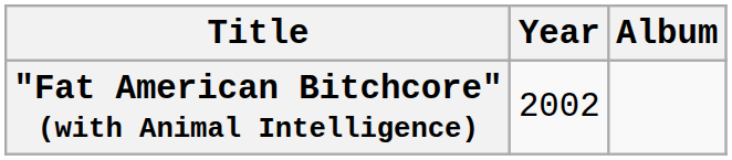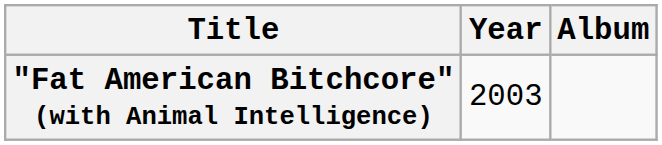 <table class="wikitable plainrowheaders" style="text-align:center;">
 <tr>
 <th scope="col">Title</th>
 <th scope="col">Year</th>
 <th scope="col">Album</th>
 </tr>
 <tr>
 <th scope="row">"Fat American Bitchcore"<br><small>(with Animal Intelligence)</small></th>
-<td>2002</td>
+<td>2003</td>
 <td></td>
 </tr>
 </table>
